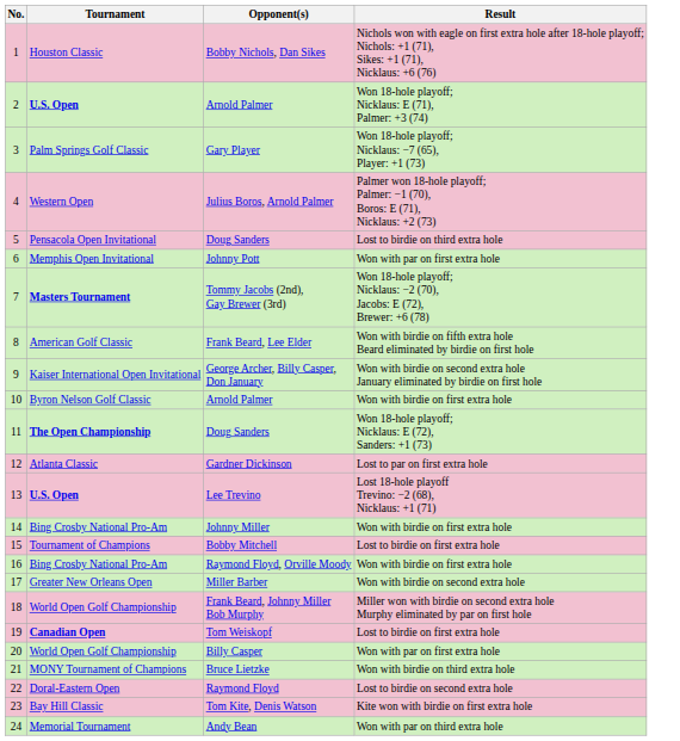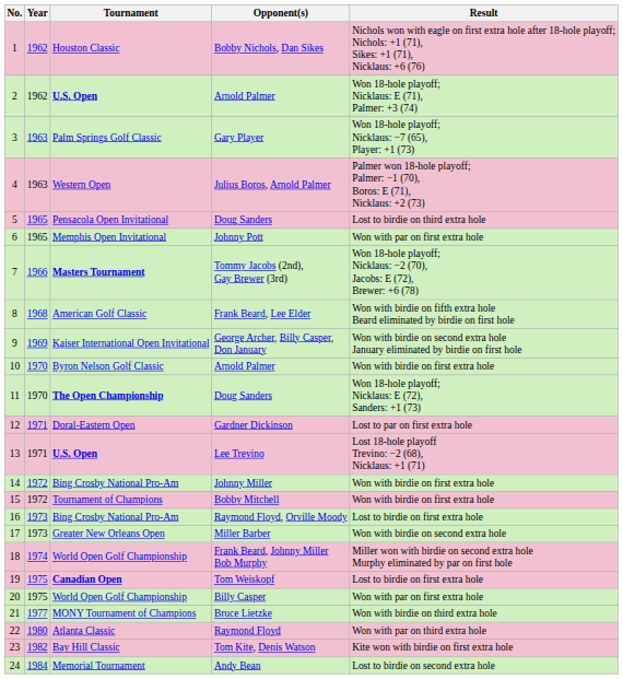 <table class="wikitable" style="font-size:95%;">
 <tr>
 <th>No.</th>
+<th>Year</th>
 <th>Tournament</th>
 <th>Opponent(s)</th>
 <th>Result</th>
 </tr>
 <tr style="background:#F2C1D1;">
 <td align=center>1</td>
+<td><a href='#'>1962</a></td>
 <td><a href='#'>Houston Classic</a></td>
 <td> <a href='#'>Bobby Nichols</a>,  <a href='#'>Dan Sikes</a></td>
 <td>Nichols won with eagle on first extra hole after 18-hole playoff;<br>Nichols: +1 (71),<br>Sikes: +1 (71),<br>Nicklaus: +6 (76)</td>
 </tr>
 <tr style="background:#D0F0C0;">
 <td align=center>2</td>
+<td>1962</td>
 <td><strong><a href='#'>U.S. Open</a></strong></td>
 <td> <a href='#'>Arnold Palmer</a></td>
 <td>Won 18-hole playoff;<br>Nicklaus: E (71),<br>Palmer: +3 (74)</td>
 </tr>
 <tr style="background:#D0F0C0;">
 <td align=center>3</td>
+<td><a href='#'>1963</a></td>
 <td><a href='#'>Palm Springs Golf Classic</a></td>
 <td> <a href='#'>Gary Player</a></td>
 <td>Won 18-hole playoff;<br>Nicklaus: −7 (65),<br>Player: +1 (73)</td>
 </tr>
 <tr style="background:#F2C1D1;">
 <td align=center>4</td>
+<td>1963</td>
 <td><a href='#'>Western Open</a></td>
 <td> <a href='#'>Julius Boros</a>,  <a href='#'>Arnold Palmer</a></td>
 <td>Palmer won 18-hole playoff;<br>Palmer: −1 (70),<br>Boros: E (71),<br>Nicklaus: +2 (73)</td>
 </tr>
 <tr style="background:#F2C1D1;">
 <td align=center>5</td>
+<td><a href='#'>1965</a></td>
 <td><a href='#'>Pensacola Open Invitational</a></td>
 <td> <a href='#'>Doug Sanders</a></td>
 <td>Lost to birdie on third extra hole</td>
 </tr>
 <tr style="background:#D0F0C0;">
 <td align=center>6</td>
+<td>1965</td>
 <td><a href='#'>Memphis Open Invitational</a></td>
 <td> <a href='#'>Johnny Pott</a></td>
 <td>Won with par on first extra hole</td>
 </tr>
 <tr style="background:#D0F0C0;">
 <td align=center>7</td>
+<td><a href='#'>1966</a></td>
 <td><strong><a href='#'>Masters Tournament</a></strong></td>
 <td> <a href='#'>Tommy Jacobs</a> (2nd),<br> <a href='#'>Gay Brewer</a> (3rd)</td>
 <td>Won 18-hole playoff;<br>Nicklaus: −2 (70),<br>Jacobs: E (72),<br>Brewer: +6 (78)</td>
 </tr>
 <tr style="background:#D0F0C0;">
 <td align=center>8</td>
+<td><a href='#'>1968</a></td>
 <td><a href='#'>American Golf Classic</a></td>
 <td> <a href='#'>Frank Beard</a>,  <a href='#'>Lee Elder</a></td>
 <td>Won with birdie on fifth extra hole<br>Beard eliminated by birdie on first hole</td>
 </tr>
 <tr style="background:#D0F0C0;">
 <td align=center>9</td>
+<td><a href='#'>1969</a></td>
 <td><a href='#'>Kaiser International Open Invitational</a></td>
 <td> <a href='#'>George Archer</a>,  <a href='#'>Billy Casper</a>,<br> <a href='#'>Don January</a></td>
 <td>Won with birdie on second extra hole<br>January eliminated by birdie on first hole</td>
 </tr>
 <tr style="background:#D0F0C0;">
 <td align=center>10</td>
+<td><a href='#'>1970</a></td>
 <td><a href='#'>Byron Nelson Golf Classic</a></td>
 <td> <a href='#'>Arnold Palmer</a></td>
 <td>Won with birdie on first extra hole</td>
 </tr>
 <tr style="background:#D0F0C0;">
 <td align=center>11</td>
+<td>1970</td>
 <td><strong><a href='#'>The Open Championship</a></strong></td>
 <td> <a href='#'>Doug Sanders</a></td>
 <td>Won 18-hole playoff;<br>Nicklaus: E (72),<br>Sanders: +1 (73)</td>
 </tr>
 <tr style="background:#F2C1D1;">
 <td align=center>12</td>
-<td><a href='#'>Atlanta Classic</a></td>
+<td><a href='#'>1971</a></td>
+<td><a href='#'>Doral-Eastern Open</a></td>
 <td> <a href='#'>Gardner Dickinson</a></td>
 <td>Lost to par on first extra hole</td>
 </tr>
 <tr style="background:#F2C1D1;">
 <td align=center>13</td>
+<td>1971</td>
 <td><strong><a href='#'>U.S. Open</a></strong></td>
 <td> <a href='#'>Lee Trevino</a></td>
 <td>Lost 18-hole playoff<br>Trevino: −2 (68),<br>Nicklaus: +1 (71)</td>
 </tr>
 <tr style="background:#D0F0C0;">
 <td align=center>14</td>
+<td><a href='#'>1972</a></td>
 <td><a href='#'>Bing Crosby National Pro-Am</a></td>
 <td> <a href='#'>Johnny Miller</a></td>
 <td>Won with birdie on first extra hole</td>
 </tr>
 <tr style="background:#F2C1D1;">
 <td align=center>15</td>
+<td>1972</td>
 <td><a href='#'>Tournament of Champions</a></td>
 <td> <a href='#'>Bobby Mitchell</a></td>
+<td>Won with birdie on first extra hole</td>
+</tr>
+<tr style="background:#D0F0C0;">
+<td align=center>16</td>
+<td><a href='#'>1973</a></td>
+<td><a href='#'>Bing Crosby National Pro-Am</a></td>
+<td> <a href='#'>Raymond Floyd</a>,  <a href='#'>Orville Moody</a></td>
 <td>Lost to birdie on first extra hole</td>
 </tr>
 <tr style="background:#D0F0C0;">
-<td align=center>16</td>
-<td><a href='#'>Bing Crosby National Pro-Am</a></td>
-<td> <a href='#'>Raymond Floyd</a>,  <a href='#'>Orville Moody</a></td>
-<td>Won with birdie on first extra hole</td>
-</tr>
-<tr style="background:#D0F0C0;">
 <td align=center>17</td>
+<td>1973</td>
 <td><a href='#'>Greater New Orleans Open</a></td>
 <td> <a href='#'>Miller Barber</a></td>
 <td>Won with birdie on second extra hole</td>
 </tr>
 <tr style="background:#F2C1D1;">
 <td align=center>18</td>
+<td><a href='#'>1974</a></td>
 <td><a href='#'>World Open Golf Championship</a></td>
 <td> <a href='#'>Frank Beard</a>,  <a href='#'>Johnny Miller</a><br> <a href='#'>Bob Murphy</a></td>
 <td>Miller won with birdie on second extra hole<br>Murphy eliminated by par on first hole</td>
 </tr>
 <tr style="background:#F2C1D1;">
 <td align=center>19</td>
+<td><a href='#'>1975</a></td>
 <td><strong><a href='#'>Canadian Open</a></strong></td>
 <td> <a href='#'>Tom Weiskopf</a></td>
 <td>Lost to birdie on first extra hole</td>
 </tr>
 <tr style="background:#D0F0C0;">
 <td align=center>20</td>
+<td>1975</td>
 <td><a href='#'>World Open Golf Championship</a></td>
 <td> <a href='#'>Billy Casper</a></td>
 <td>Won with par on first extra hole</td>
 </tr>
 <tr style="background:#D0F0C0;">
 <td align=center>21</td>
+<td><a href='#'>1977</a></td>
 <td><a href='#'>MONY Tournament of Champions</a></td>
 <td> <a href='#'>Bruce Lietzke</a></td>
 <td>Won with birdie on third extra hole</td>
 </tr>
 <tr style="background:#F2C1D1;">
 <td align=center>22</td>
-<td><a href='#'>Doral-Eastern Open</a></td>
+<td><a href='#'>1980</a></td>
+<td><a href='#'>Atlanta Classic</a></td>
 <td> <a href='#'>Raymond Floyd</a></td>
-<td>Lost to birdie on second extra hole</td>
+<td>Won with par on third extra hole</td>
 </tr>
 <tr style="background:#F2C1D1;">
 <td align=center>23</td>
+<td><a href='#'>1982</a></td>
 <td><a href='#'>Bay Hill Classic</a></td>
 <td> <a href='#'>Tom Kite</a>,  <a href='#'>Denis Watson</a></td>
 <td>Kite won with birdie on first extra hole</td>
 </tr>
 <tr style="background:#D0F0C0;">
 <td align=center>24</td>
+<td><a href='#'>1984</a></td>
 <td><a href='#'>Memorial Tournament</a></td>
 <td> <a href='#'>Andy Bean</a></td>
-<td>Won with par on third extra hole</td>
+<td>Lost to birdie on second extra hole</td>
 </tr>
 </table>
